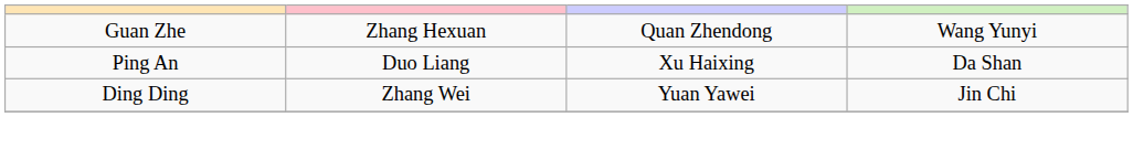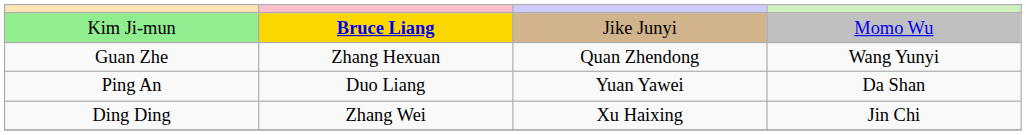 <table class="wikitable"  style="text-align:center; font-size:100%; width:70%;">
 <tr>
 <td style="width:13%;" scope="col" bgcolor="#ffe5b4"><strong></strong></td>
 <td style="width:13%;" scope="col" bgcolor="pink"><strong></strong></td>
 <td style="width:13%;" scope="col" bgcolor="#ccccff"><strong></strong></td>
 <td style="width:13%;" scope="col" bgcolor="#d0f0c0"><strong></strong></td>
+</tr>
+<tr>
+<td bgcolor="lightgreen">Kim Ji-mun</td>
+<td bgcolor="gold"><strong><a href='#'>Bruce Liang</a></strong></td>
+<td bgcolor="tan">Jike Junyi</td>
+<td bgcolor="silver"><a href='#'>Momo Wu</a></td>
 </tr>
 <tr>
 <td>Guan Zhe</td>
 <td>Zhang Hexuan</td>
 <td>Quan Zhendong</td>
 <td>Wang Yunyi</td>
 </tr>
 <tr>
 <td>Ping An</td>
 <td>Duo Liang</td>
-<td>Xu Haixing</td>
+<td>Yuan Yawei</td>
 <td>Da Shan</td>
 </tr>
 <tr>
 <td>Ding Ding</td>
 <td>Zhang Wei</td>
-<td>Yuan Yawei</td>
+<td>Xu Haixing</td>
 <td>Jin Chi</td>
 </tr>
 <tr>
 </tr>
 </table>
